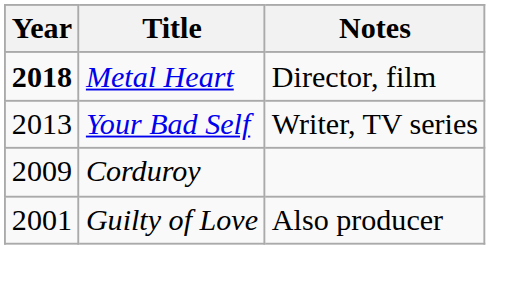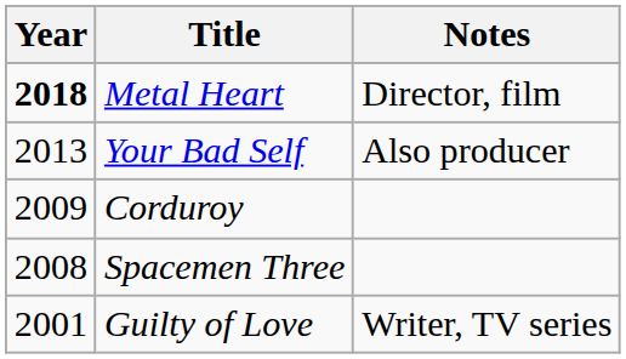 <table class="wikitable sortable">
 <tr>
 <th>Year</th>
 <th>Title</th>
 <th class="unsortable">Notes</th>
 </tr>
 <tr>
 <td><strong>2018</strong></td>
 <td><em><a href='#'>Metal Heart</a></em></td>
 <td>Director, film</td>
 </tr>
 <tr>
 <td>2013</td>
 <td><em><a href='#'>Your Bad Self</a></em></td>
-<td>Writer, TV series</td>
+<td>Also producer</td>
 </tr>
 <tr>
 <td>2009</td>
 <td><em>Corduroy</em></td>
 <td></td>
 </tr>
 <tr>
+<td>2008</td>
+<td><em>Spacemen Three</em></td>
+<td></td>
+</tr>
+<tr>
 <td>2001</td>
 <td><em>Guilty of Love</em></td>
-<td>Also producer</td>
+<td>Writer, TV series</td>
 </tr>
 </table>
